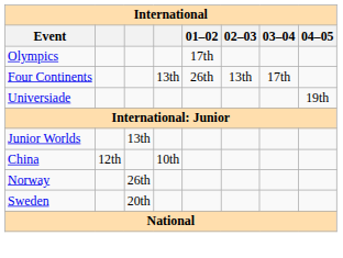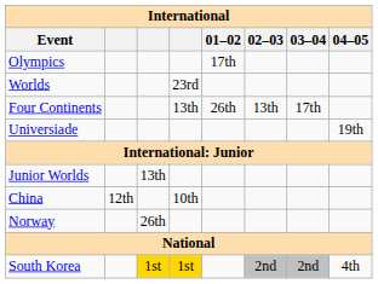 <table class="wikitable" style="text-align:center">
 <tr>
 <th style="background-color: #ffdead; " colspan=8 align=center>International</th>
 </tr>
 <tr>
 <th>Event</th>
 <th></th>
 <th></th>
 <th></th>
 <th>01–02</th>
 <th>02–03</th>
 <th>03–04</th>
 <th>04–05</th>
 </tr>
 <tr>
 <td align=left><a href='#'>Olympics</a></td>
 <td></td>
 <td></td>
 <td></td>
 <td>17th</td>
+<td></td>
+<td></td>
+<td></td>
+</tr>
+<tr>
+<td align=left><a href='#'>Worlds</a></td>
+<td></td>
+<td></td>
+<td>23rd</td>
+<td></td>
 <td></td>
 <td></td>
 <td></td>
 </tr>
 <tr>
 <td align=left><a href='#'>Four Continents</a></td>
 <td></td>
 <td></td>
 <td>13th</td>
 <td>26th</td>
 <td>13th</td>
 <td>17th</td>
 <td></td>
 </tr>
 <tr>
 <td align=left><a href='#'>Universiade</a></td>
 <td></td>
 <td></td>
 <td></td>
 <td></td>
 <td></td>
 <td></td>
 <td>19th</td>
 </tr>
 <tr>
 <th style="background-color: #ffdead; " colspan=8 align=center>International: Junior</th>
 </tr>
 <tr>
 <td align=left><a href='#'>Junior Worlds</a></td>
 <td></td>
 <td>13th</td>
 <td></td>
 <td></td>
 <td></td>
 <td></td>
 <td></td>
 </tr>
 <tr>
 <td align=left> <a href='#'>China</a></td>
 <td>12th</td>
 <td></td>
 <td>10th</td>
 <td></td>
 <td></td>
 <td></td>
 <td></td>
 </tr>
 <tr>
 <td align=left> <a href='#'>Norway</a></td>
 <td></td>
 <td>26th</td>
 <td></td>
 <td></td>
 <td></td>
 <td></td>
 <td></td>
 </tr>
 <tr>
-<td align=left> <a href='#'>Sweden</a></td>
-<td></td>
-<td>20th</td>
-<td></td>
-<td></td>
-<td></td>
-<td></td>
-<td></td>
+<th style="background-color: #ffdead; " colspan=8 align=center>National</th>
 </tr>
 <tr>
-<th style="background-color: #ffdead; " colspan=8 align=center>National</th>
+<td align=left><a href='#'>South Korea</a></td>
+<td></td>
+<td bgcolor=gold>1st</td>
+<td bgcolor=gold>1st</td>
+<td></td>
+<td bgcolor=silver>2nd</td>
+<td bgcolor=silver>2nd</td>
+<td>4th</td>
 </tr>
 </table>
